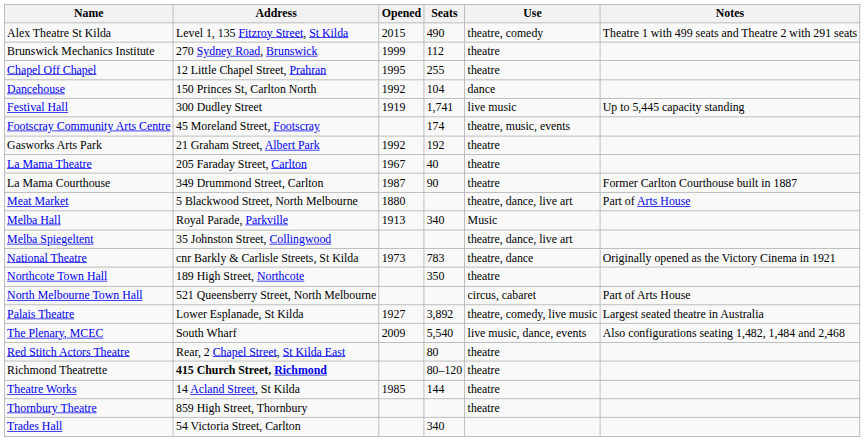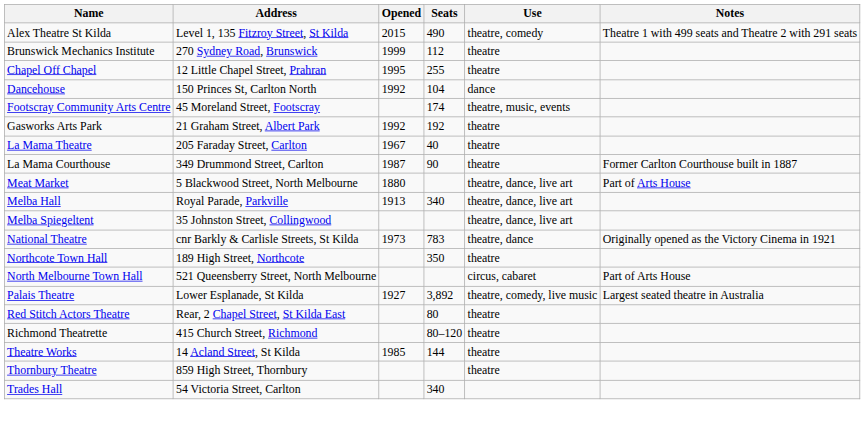 <table class="wikitable sortable">
 <tr>
 <th>Name</th>
 <th>Address</th>
 <th>Opened</th>
 <th>Seats</th>
 <th>Use</th>
 <th class="unsortable">Notes</th>
 </tr>
 <tr>
 <td>Alex Theatre St Kilda</td>
 <td>Level 1, 135 <a href='#'>Fitzroy Street</a>, <a href='#'>St Kilda</a></td>
 <td>2015</td>
 <td>490</td>
 <td>theatre, comedy</td>
 <td>Theatre 1 with 499 seats and Theatre 2 with 291 seats</td>
 </tr>
 <tr>
 <td>Brunswick Mechanics Institute</td>
 <td>270 <a href='#'>Sydney Road</a>, <a href='#'>Brunswick</a></td>
 <td>1999</td>
 <td>112</td>
 <td>theatre</td>
 <td></td>
 </tr>
 <tr>
 <td><a href='#'>Chapel Off Chapel</a></td>
 <td>12 Little Chapel Street, <a href='#'>Prahran</a></td>
 <td>1995</td>
 <td>255</td>
 <td>theatre</td>
 <td></td>
 </tr>
 <tr>
 <td><a href='#'>Dancehouse</a></td>
 <td>150 Princes St, Carlton North</td>
 <td>1992</td>
 <td>104</td>
 <td>dance</td>
 <td></td>
-</tr>
-<tr>
-<td><a href='#'>Festival Hall</a></td>
-<td>300 Dudley Street</td>
-<td>1919</td>
-<td>1,741</td>
-<td>live music</td>
-<td>Up to 5,445 capacity standing</td>
 </tr>
 <tr>
 <td><a href='#'>Footscray Community Arts Centre</a></td>
 <td>45 Moreland Street, <a href='#'>Footscray</a></td>
 <td></td>
 <td>174</td>
 <td>theatre, music, events</td>
 <td></td>
 </tr>
 <tr>
 <td>Gasworks Arts Park</td>
 <td>21 Graham Street, <a href='#'>Albert Park</a></td>
 <td>1992</td>
 <td>192</td>
 <td>theatre</td>
 <td></td>
 </tr>
 <tr>
 <td><a href='#'>La Mama Theatre</a></td>
 <td>205 Faraday Street, <a href='#'>Carlton</a></td>
 <td>1967</td>
 <td>40</td>
 <td>theatre</td>
 <td></td>
 </tr>
 <tr>
 <td>La Mama Courthouse</td>
 <td>349 Drummond Street, Carlton</td>
 <td>1987</td>
 <td>90</td>
 <td>theatre</td>
 <td>Former Carlton Courthouse built in 1887</td>
 </tr>
 <tr>
 <td><a href='#'>Meat Market</a></td>
 <td>5 Blackwood Street, North Melbourne</td>
 <td>1880</td>
 <td></td>
 <td>theatre, dance, live art</td>
 <td>Part of <a href='#'>Arts House</a></td>
 </tr>
 <tr>
 <td><a href='#'>Melba Hall</a></td>
 <td>Royal Parade, <a href='#'>Parkville</a></td>
 <td>1913</td>
 <td>340</td>
-<td>Music</td>
+<td>theatre, dance, live art</td>
 <td></td>
 </tr>
 <tr>
 <td><a href='#'>Melba Spiegeltent</a></td>
 <td>35 Johnston Street, <a href='#'>Collingwood</a></td>
 <td></td>
 <td></td>
 <td>theatre, dance, live art</td>
 <td></td>
 </tr>
 <tr>
 <td><a href='#'>National Theatre</a></td>
 <td>cnr Barkly & Carlisle Streets, St Kilda</td>
 <td>1973</td>
 <td>783</td>
 <td>theatre, dance</td>
 <td>Originally opened as the Victory Cinema in 1921</td>
 </tr>
 <tr>
 <td><a href='#'>Northcote Town Hall</a></td>
 <td>189 High Street, <a href='#'>Northcote</a></td>
 <td></td>
 <td>350</td>
 <td>theatre</td>
 <td></td>
 </tr>
 <tr>
 <td><a href='#'>North Melbourne Town Hall</a></td>
 <td>521 Queensberry Street, North Melbourne</td>
 <td></td>
 <td></td>
 <td>circus, cabaret</td>
 <td>Part of Arts House</td>
 </tr>
 <tr>
 <td><a href='#'>Palais Theatre</a></td>
 <td>Lower Esplanade, St Kilda</td>
 <td>1927</td>
 <td>3,892</td>
 <td>theatre, comedy, live music</td>
 <td>Largest seated theatre in Australia</td>
 </tr>
 <tr>
-<td><a href='#'>The Plenary, MCEC</a></td>
-<td>South Wharf</td>
-<td>2009</td>
-<td>5,540</td>
-<td>live music, dance, events</td>
-<td>Also configurations seating 1,482, 1,484 and 2,468</td>
-</tr>
-<tr>
 <td><a href='#'>Red Stitch Actors Theatre</a></td>
 <td>Rear, 2 <a href='#'>Chapel Street</a>, <a href='#'>St Kilda East</a></td>
 <td></td>
 <td>80</td>
 <td>theatre</td>
 <td></td>
 </tr>
 <tr>
 <td>Richmond Theatrette</td>
-<td><strong>415 Church Street, <a href='#'>Richmond</a></strong></td>
+<td>415 Church Street, <a href='#'>Richmond</a></td>
 <td></td>
 <td>80–120</td>
 <td>theatre</td>
 <td></td>
 </tr>
 <tr>
 <td><a href='#'>Theatre Works</a></td>
 <td>14 <a href='#'>Acland Street</a>, St Kilda</td>
 <td>1985</td>
 <td>144</td>
 <td>theatre</td>
 <td></td>
 </tr>
 <tr>
 <td><a href='#'>Thornbury Theatre</a></td>
 <td>859 High Street, Thornbury</td>
 <td></td>
 <td></td>
 <td>theatre</td>
 <td></td>
 </tr>
 <tr>
 <td><a href='#'>Trades Hall</a></td>
 <td>54 Victoria Street, Carlton</td>
 <td></td>
 <td>340</td>
 <td></td>
 <td></td>
 </tr>
 </table>
